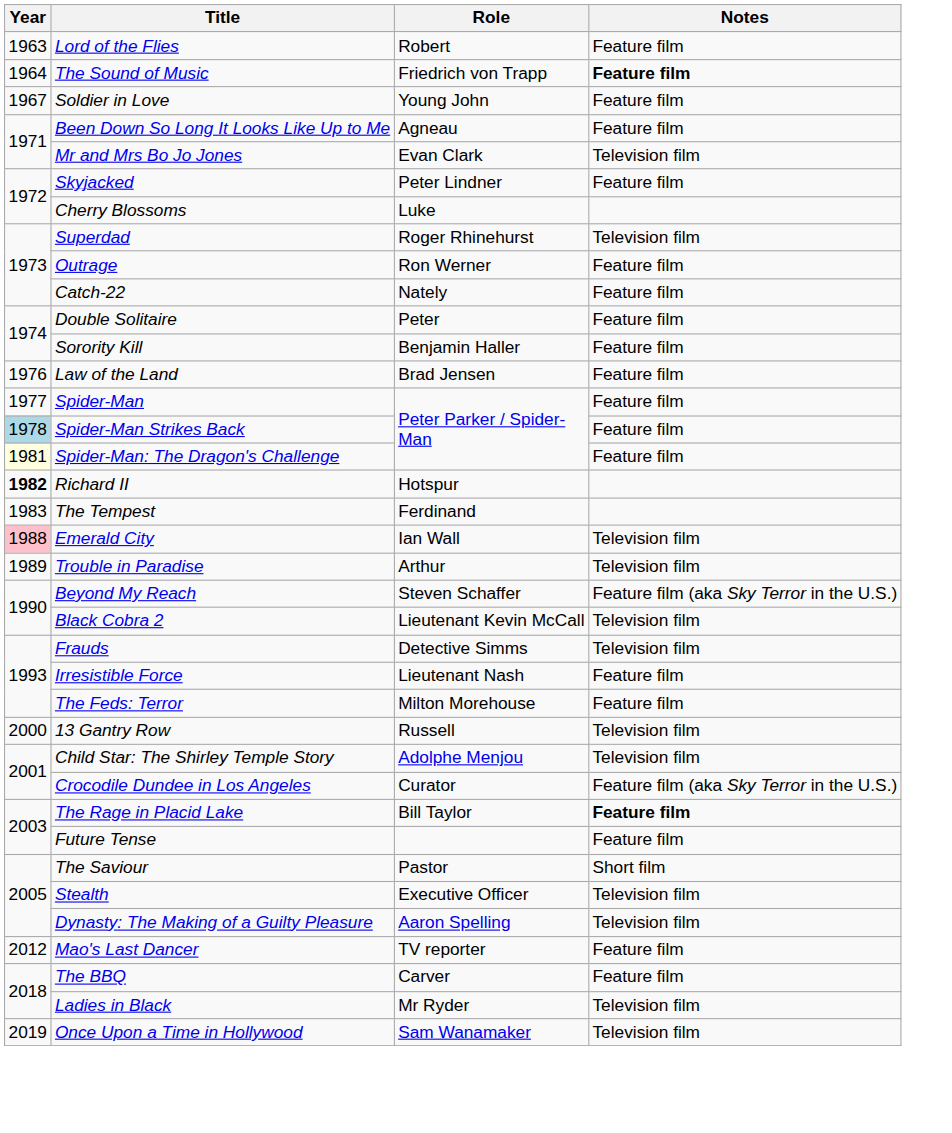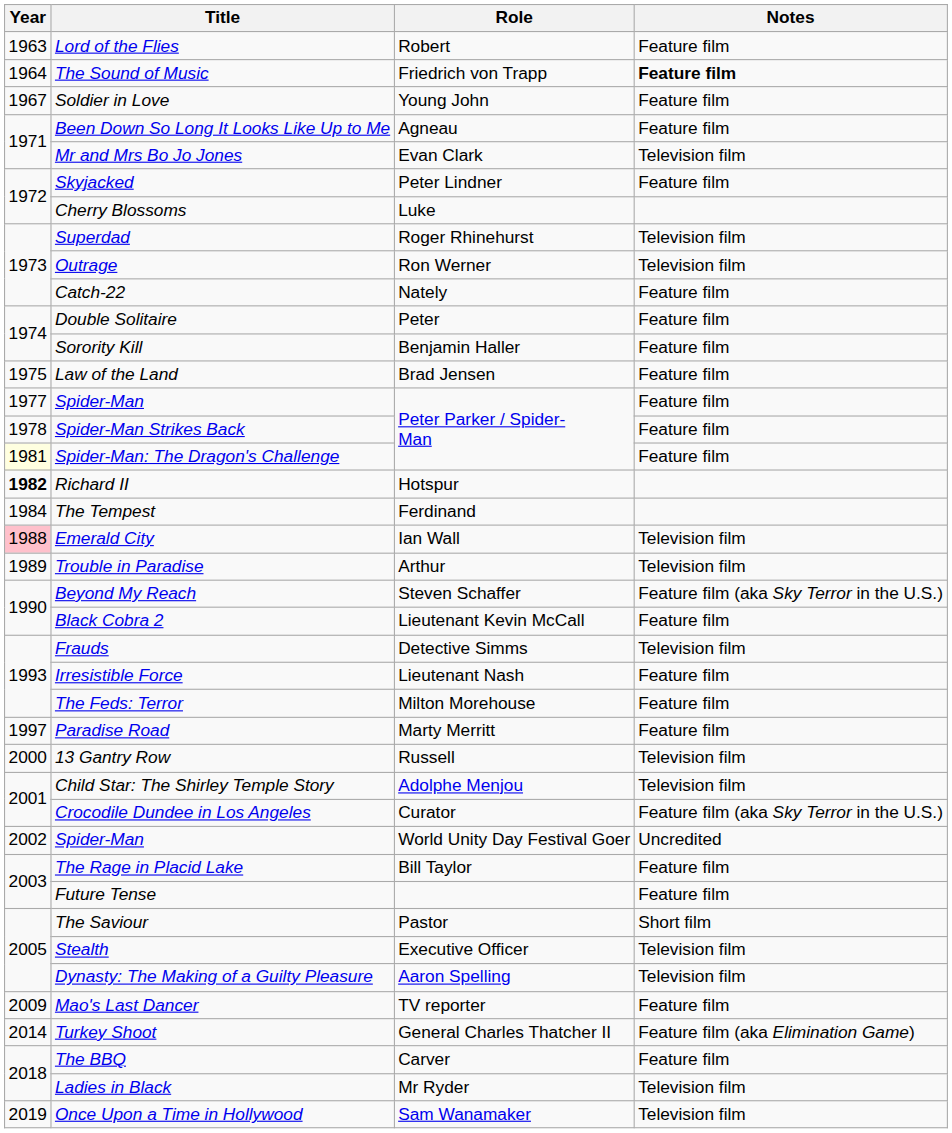 <table class="wikitable sortable">
 <tr>
 <th>Year</th>
 <th>Title</th>
 <th>Role</th>
 <th class="unsortable">Notes</th>
 </tr>
 <tr>
 <td>1963</td>
 <td><em><a href='#'>Lord of the Flies</a></em></td>
 <td>Robert</td>
 <td>Feature film</td>
 </tr>
 <tr>
 <td>1964</td>
 <td><em><a href='#'>The Sound of Music</a></em></td>
 <td>Friedrich von Trapp</td>
 <td><strong>Feature film</strong></td>
 </tr>
 <tr>
 <td>1967</td>
 <td><em>Soldier in Love</em></td>
 <td>Young John</td>
 <td>Feature film</td>
 </tr>
 <tr>
 <td rowspan="2">1971</td>
 <td><em><a href='#'>Been Down So Long It Looks Like Up to Me</a></em></td>
 <td>Agneau</td>
 <td>Feature film</td>
 </tr>
 <tr>
 <td><em><a href='#'>Mr and Mrs Bo Jo Jones</a></em></td>
 <td>Evan Clark</td>
 <td>Television film</td>
 </tr>
 <tr>
 <td rowspan="2">1972</td>
 <td><em><a href='#'>Skyjacked</a></em></td>
 <td>Peter Lindner</td>
 <td>Feature film</td>
 </tr>
 <tr>
 <td><em>Cherry Blossoms</em></td>
 <td>Luke</td>
 <td></td>
 </tr>
 <tr>
 <td rowspan="3">1973</td>
 <td><em><a href='#'>Superdad</a></em></td>
 <td>Roger Rhinehurst</td>
 <td>Television film</td>
 </tr>
 <tr>
 <td><em><a href='#'>Outrage</a> </em></td>
 <td>Ron Werner</td>
-<td>Feature film</td>
+<td>Television film</td>
 </tr>
 <tr>
 <td><em>Catch-22</em></td>
 <td>Nately</td>
 <td>Feature film</td>
 </tr>
 <tr>
 <td rowspan="2">1974</td>
 <td><em>Double Solitaire</em></td>
 <td>Peter</td>
 <td>Feature film</td>
 </tr>
 <tr>
 <td><em>Sorority Kill</em></td>
 <td>Benjamin Haller</td>
 <td>Feature film</td>
 </tr>
 <tr>
-<td>1976</td>
+<td>1975</td>
 <td><em>Law of the Land</em></td>
 <td>Brad Jensen</td>
 <td>Feature film</td>
 </tr>
 <tr>
 <td>1977</td>
 <td><em><a href='#'>Spider-Man</a></em></td>
 <td rowspan="3"><a href='#'>Peter Parker / Spider-<br>Man</a></td>
 <td>Feature film</td>
 </tr>
 <tr>
-<td style="background: lightblue;">1978</td>
+<td>1978</td>
 <td><em><a href='#'>Spider-Man Strikes Back</a></em></td>
 <td>Feature film</td>
 </tr>
 <tr>
 <td style="background: lightyellow;">1981</td>
 <td><em><a href='#'>Spider-Man: The Dragon's Challenge</a></em></td>
 <td>Feature film</td>
 </tr>
 <tr>
 <td><strong>1982</strong></td>
 <td><em>Richard II</em></td>
 <td>Hotspur</td>
 <td></td>
 </tr>
 <tr>
-<td>1983</td>
+<td>1984</td>
 <td><em>The Tempest</em></td>
 <td>Ferdinand</td>
 <td></td>
 </tr>
 <tr>
 <td style="background: pink;">1988</td>
 <td><em><a href='#'>Emerald City</a></em></td>
 <td>Ian Wall</td>
 <td>Television film</td>
 </tr>
 <tr>
 <td>1989</td>
 <td><em><a href='#'>Trouble in Paradise</a></em></td>
 <td>Arthur</td>
 <td>Television film</td>
 </tr>
 <tr>
 <td rowspan="2">1990</td>
 <td><em><a href='#'>Beyond My Reach</a></em></td>
 <td>Steven Schaffer</td>
 <td>Feature film (aka <em>Sky Terror</em> in the U.S.)</td>
 </tr>
 <tr>
 <td><em><a href='#'>Black Cobra 2</a></em></td>
 <td>Lieutenant Kevin McCall</td>
-<td>Television film</td>
+<td>Feature film</td>
 </tr>
 <tr>
 <td rowspan="3">1993</td>
 <td><em><a href='#'>Frauds</a></em></td>
 <td>Detective Simms</td>
 <td>Television film</td>
 </tr>
 <tr>
 <td><em><a href='#'>Irresistible Force</a></em></td>
 <td>Lieutenant Nash</td>
 <td>Feature film</td>
 </tr>
 <tr>
 <td><em><a href='#'>The Feds: Terror</a></em></td>
 <td>Milton Morehouse</td>
+<td>Feature film</td>
+</tr>
+<tr>
+<td>1997</td>
+<td><em><a href='#'>Paradise Road</a></em></td>
+<td>Marty Merritt</td>
 <td>Feature film</td>
 </tr>
 <tr>
 <td>2000</td>
 <td><em>13 Gantry Row</em></td>
 <td>Russell</td>
 <td>Television film</td>
 </tr>
 <tr>
 <td rowspan="2">2001</td>
 <td><em>Child Star: The Shirley Temple Story</em></td>
 <td><a href='#'>Adolphe Menjou</a></td>
 <td>Television film</td>
 </tr>
 <tr>
 <td><em><a href='#'>Crocodile Dundee in Los Angeles</a></em></td>
 <td>Curator</td>
 <td>Feature film (aka <em>Sky Terror</em> in the U.S.)</td>
 </tr>
 <tr>
+<td>2002</td>
+<td><a href='#'><em>Spider-Man</em></a></td>
+<td>World Unity Day Festival Goer</td>
+<td>Uncredited</td>
+</tr>
+<tr>
 <td rowspan="2">2003</td>
 <td><em><a href='#'>The Rage in Placid Lake</a></em></td>
 <td>Bill Taylor</td>
-<td><strong>Feature film</strong></td>
+<td>Feature film</td>
 </tr>
 <tr>
 <td><em>Future Tense</em></td>
 <td></td>
 <td>Feature film</td>
 </tr>
 <tr>
 <td rowspan="3">2005</td>
 <td><em>The Saviour</em></td>
 <td>Pastor</td>
 <td>Short film</td>
 </tr>
 <tr>
 <td><em><a href='#'>Stealth</a></em></td>
 <td>Executive Officer</td>
 <td>Television film</td>
 </tr>
 <tr>
 <td><em><a href='#'>Dynasty: The Making of a Guilty Pleasure</a></em></td>
 <td><a href='#'>Aaron Spelling</a></td>
 <td>Television film</td>
 </tr>
 <tr>
-<td>2012</td>
+<td>2009</td>
 <td><em><a href='#'>Mao's Last Dancer</a></em></td>
 <td>TV reporter</td>
 <td>Feature film</td>
+</tr>
+<tr>
+<td>2014</td>
+<td><em><a href='#'>Turkey Shoot</a></em></td>
+<td>General Charles Thatcher II</td>
+<td>Feature film (aka <em>Elimination Game</em>)</td>
 </tr>
 <tr>
 <td rowspan="2">2018</td>
 <td><em><a href='#'>The BBQ</a></em></td>
 <td>Carver</td>
 <td>Feature film</td>
 </tr>
 <tr>
 <td><em><a href='#'>Ladies in Black</a></em></td>
 <td>Mr Ryder</td>
 <td>Television film</td>
 </tr>
 <tr>
 <td>2019</td>
 <td><em><a href='#'>Once Upon a Time in Hollywood</a></em></td>
 <td><a href='#'>Sam Wanamaker</a></td>
 <td>Television film</td>
 </tr>
 </table>
